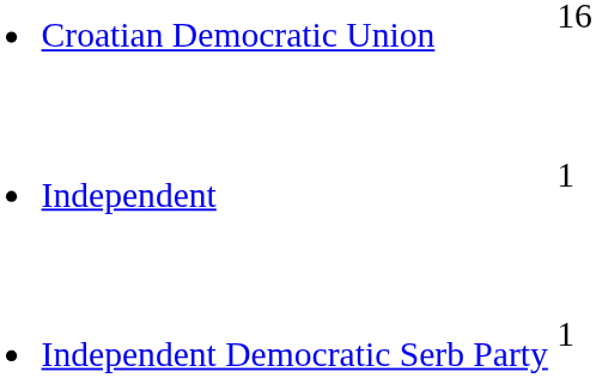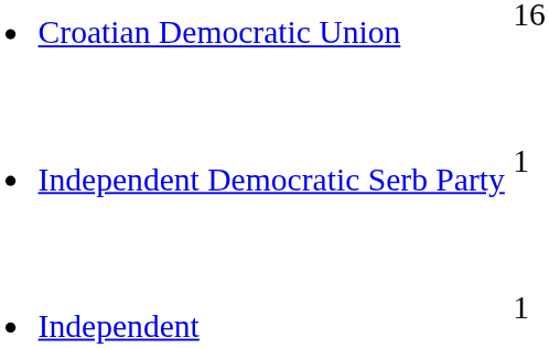 <table>
 <tr>
 <td><br><ul><li><a href='#'>Croatian Democratic Union</a></li></ul></td>
 <td><div>16</div></td>
 </tr>
 <tr>
+<td><br><ul><li><a href='#'>Independent Democratic Serb Party</a></li></ul></td>
+<td><div>1</div></td>
+</tr>
+<tr>
 <td><br><ul><li><a href='#'>Independent</a></li></ul></td>
 <td><div>1</div></td>
 </tr>
-<tr>
-<td><br><ul><li><a href='#'>Independent Democratic Serb Party</a></li></ul></td>
-<td><div>1</div></td>
-</tr>
 </table>
